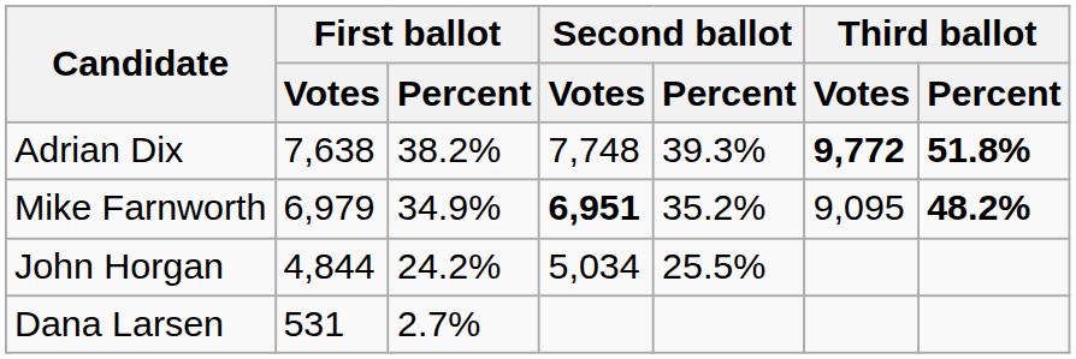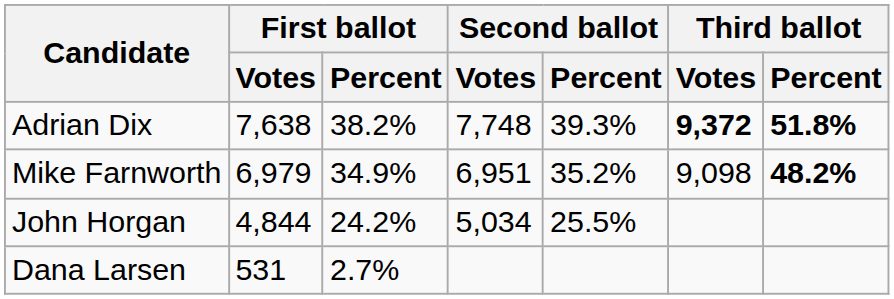 <table class="wikitable">
 <tr>
 <th rowspan=2>Candidate</th>
 <th colspan=2>First ballot</th>
 <th colspan=2>Second ballot</th>
 <th colspan=3>Third ballot</th>
 </tr>
 <tr>
 <th>Votes</th>
 <th>Percent</th>
 <th>Votes</th>
 <th>Percent</th>
 <th>Votes</th>
 <th>Percent</th>
 </tr>
 <tr>
 <td>Adrian Dix</td>
 <td>7,638</td>
 <td>38.2%</td>
 <td>7,748</td>
 <td>39.3%</td>
-<td><strong>9,772</strong></td>
+<td><strong>9,372</strong></td>
 <td><strong>51.8%</strong></td>
 </tr>
 <tr>
 <td>Mike Farnworth</td>
 <td>6,979</td>
 <td>34.9%</td>
-<td><strong>6,951</strong></td>
+<td>6,951</td>
 <td>35.2%</td>
-<td>9,095</td>
+<td>9,098</td>
 <td><strong>48.2%</strong></td>
 </tr>
 <tr>
 <td>John Horgan</td>
 <td>4,844</td>
 <td>24.2%</td>
 <td>5,034</td>
 <td>25.5%</td>
 <td></td>
 <td></td>
 </tr>
 <tr>
 <td>Dana Larsen</td>
 <td>531</td>
 <td>2.7%</td>
 <td></td>
 <td></td>
 <td></td>
 <td></td>
 </tr>
 </table>
